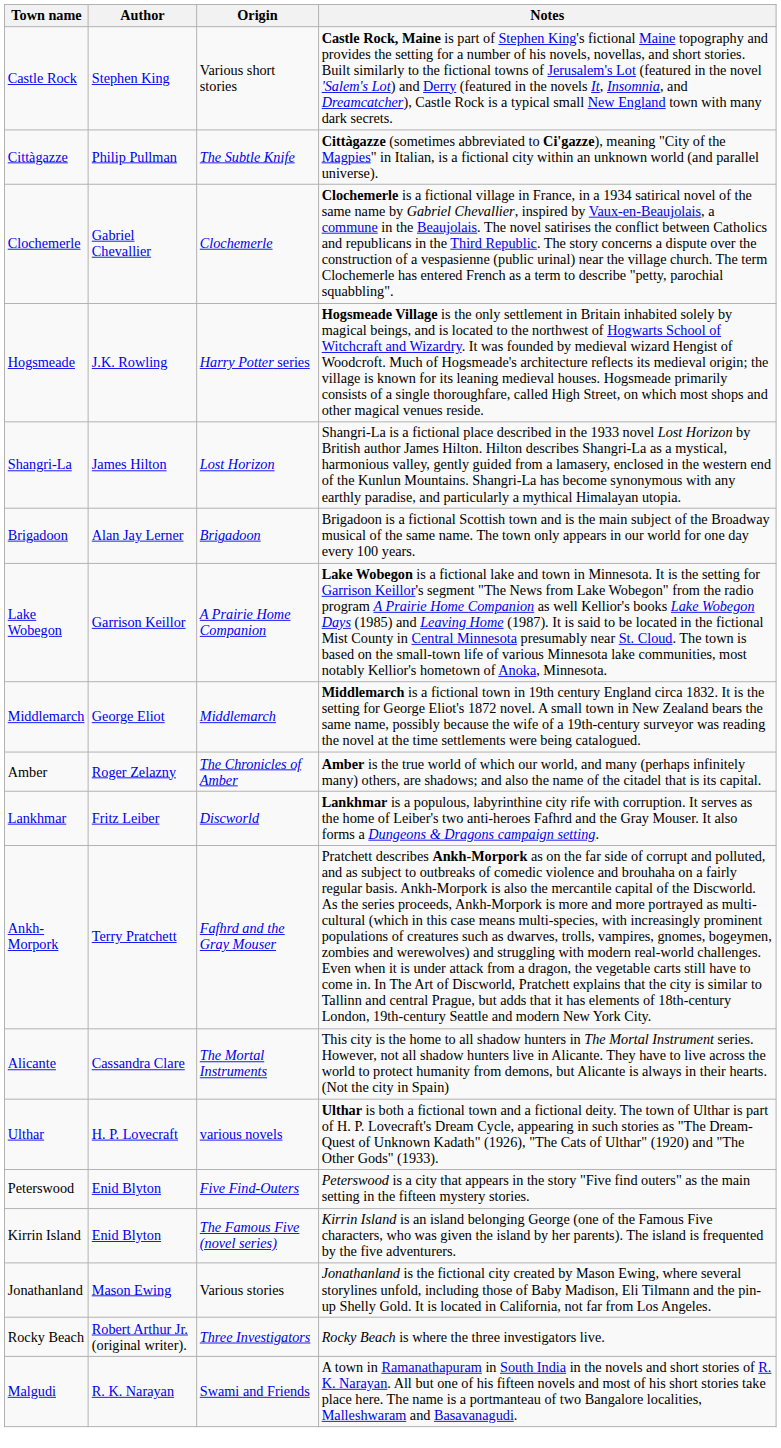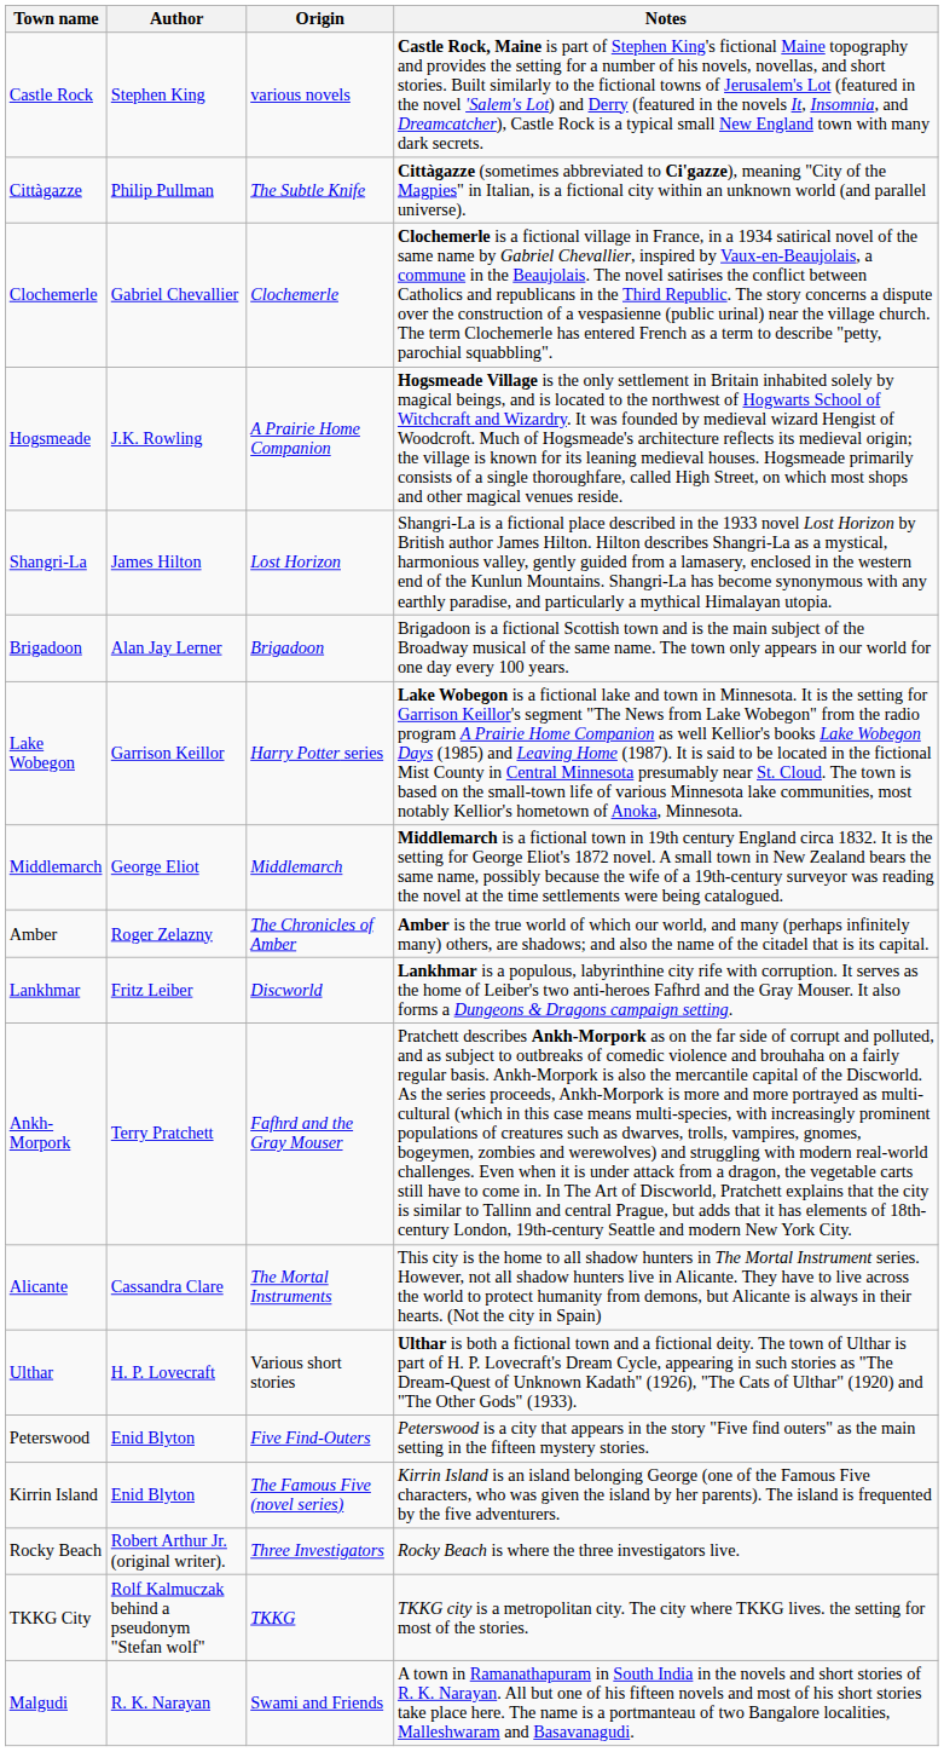 <table class="wikitable sortable">
 <tr>
 <th>Town name</th>
 <th>Author</th>
 <th>Origin</th>
 <th class=unsortable>Notes</th>
 </tr>
 <tr>
 <td><a href='#'>Castle Rock</a></td>
 <td><a href='#'>Stephen King</a></td>
-<td>Various short stories</td>
+<td><a href='#'>various novels</a></td>
 <td><strong>Castle Rock, Maine</strong> is part of <a href='#'>Stephen King</a>'s fictional <a href='#'>Maine</a> topography and provides the setting for a number of his novels, novellas, and short stories. Built similarly to the fictional towns of <a href='#'>Jerusalem's Lot</a> (featured in the novel <em><a href='#'>'Salem's Lot</a></em>) and <a href='#'>Derry</a> (featured in the novels <em><a href='#'>It</a></em>, <em><a href='#'>Insomnia</a></em>, and <em><a href='#'>Dreamcatcher</a></em>), Castle Rock is a typical small <a href='#'>New England</a> town with many dark secrets.</td>
 </tr>
 <tr>
 <td><a href='#'>Cittàgazze</a></td>
 <td nowrap><a href='#'>Philip Pullman</a></td>
 <td><em><a href='#'>The Subtle Knife</a></em></td>
 <td><strong>Cittàgazze</strong> (sometimes abbreviated to <strong>Ci'gazze</strong>), meaning "City of the <a href='#'>Magpies</a>" in Italian, is a fictional city within an unknown world (and parallel universe).</td>
 </tr>
 <tr>
 <td><a href='#'>Clochemerle</a></td>
 <td><a href='#'>Gabriel Chevallier</a></td>
 <td><em><a href='#'>Clochemerle</a></em></td>
 <td><strong>Clochemerle</strong> is a fictional village in France, in a 1934 satirical novel of the same name by <em>Gabriel Chevallier</em>, inspired by <a href='#'>Vaux-en-Beaujolais</a>, a <a href='#'>commune</a> in the <a href='#'>Beaujolais</a>. The novel satirises the conflict between Catholics and republicans in the <a href='#'>Third Republic</a>. The story concerns a dispute over the construction of a vespasienne (public urinal) near the village church. The term Clochemerle has entered French as a term to describe "petty, parochial squabbling".</td>
 </tr>
 <tr>
 <td><a href='#'>Hogsmeade</a></td>
 <td><a href='#'>J.K. Rowling</a></td>
-<td nowrap><a href='#'><em>Harry Potter</em> series</a></td>
+<td><em><a href='#'>A Prairie Home Companion</a></em></td>
 <td><strong>Hogsmeade Village</strong> is the only settlement in Britain inhabited solely by magical beings, and is located to the northwest of <a href='#'>Hogwarts School of Witchcraft and Wizardry</a>. It was founded by medieval wizard Hengist of Woodcroft. Much of Hogsmeade's architecture reflects its medieval origin; the village is known for its leaning medieval houses. Hogsmeade primarily consists of a single thoroughfare, called High Street, on which most shops and other magical venues reside.</td>
 </tr>
 <tr>
 <td><a href='#'>Shangri-La</a></td>
 <td nowrap><a href='#'>James Hilton</a></td>
 <td><em><a href='#'>Lost Horizon</a></em></td>
 <td>Shangri-La is a fictional place described in the 1933 novel <em>Lost Horizon</em> by British author James Hilton. Hilton describes Shangri-La as a mystical, harmonious valley, gently guided from a lamasery, enclosed in the western end of the Kunlun Mountains. Shangri-La has become synonymous with any earthly paradise, and particularly a mythical Himalayan utopia.</td>
 </tr>
 <tr>
 <td><a href='#'>Brigadoon</a></td>
 <td nowrap><a href='#'>Alan Jay Lerner</a></td>
 <td><em><a href='#'>Brigadoon</a></em></td>
 <td>Brigadoon is a fictional Scottish town and is the main subject of the Broadway musical of the same name. The town only appears in our world for one day every 100 years.</td>
 </tr>
 <tr>
 <td><a href='#'>Lake Wobegon</a></td>
 <td nowrap><a href='#'>Garrison Keillor</a></td>
-<td><em><a href='#'>A Prairie Home Companion</a></em></td>
+<td nowrap><a href='#'><em>Harry Potter</em> series</a></td>
 <td><strong>Lake Wobegon</strong> is a fictional lake and town in Minnesota. It is the setting for <a href='#'>Garrison Keillor</a>'s segment "The News from Lake Wobegon" from the radio program <em><a href='#'>A Prairie Home Companion</a></em> as well Kellior's books <em><a href='#'>Lake Wobegon Days</a></em> (1985) and <em><a href='#'>Leaving Home</a></em> (1987). It is said to be located in the fictional Mist County in <a href='#'>Central Minnesota</a> presumably near <a href='#'>St. Cloud</a>. The town is based on the small-town life of various Minnesota lake communities, most notably Kellior's hometown of <a href='#'>Anoka</a>, Minnesota.</td>
 </tr>
 <tr>
 <td><a href='#'>Middlemarch</a></td>
 <td nowrap><a href='#'>George Eliot</a></td>
 <td><em><a href='#'>Middlemarch</a></em></td>
 <td><strong>Middlemarch</strong> is a fictional town in 19th century England circa 1832. It is the setting for George Eliot's 1872 novel. A small town in New Zealand bears the same name, possibly because the wife of a 19th-century surveyor was reading the novel at the time settlements were being catalogued.</td>
 </tr>
 <tr>
 <td>Amber</td>
 <td nowrap><a href='#'>Roger Zelazny</a></td>
 <td><em><a href='#'>The Chronicles of Amber</a></em></td>
 <td><strong>Amber</strong> is the true world of which our world, and many (perhaps infinitely many) others, are shadows; and also the name of the citadel that is its capital.</td>
 </tr>
 <tr>
 <td><a href='#'>Lankhmar</a></td>
 <td nowrap><a href='#'>Fritz Leiber</a></td>
 <td><em><a href='#'>Discworld</a></em></td>
 <td><strong>Lankhmar</strong> is a populous, labyrinthine city rife with corruption. It serves as the home of Leiber's two anti-heroes Fafhrd and the Gray Mouser. It also forms a <em><a href='#'>Dungeons & Dragons campaign setting</a></em>.</td>
 </tr>
 <tr>
 <td><a href='#'>Ankh-Morpork</a></td>
 <td nowrap><a href='#'>Terry Pratchett</a></td>
 <td><em><a href='#'>Fafhrd and the Gray Mouser</a></em></td>
 <td>Pratchett describes <strong>Ankh-Morpork</strong> as on the far side of corrupt and polluted, and as subject to outbreaks of comedic violence and brouhaha on a fairly regular basis. Ankh-Morpork is also the mercantile capital of the Discworld. As the series proceeds, Ankh-Morpork is more and more portrayed as multi-cultural (which in this case means multi-species, with increasingly prominent populations of creatures such as dwarves, trolls, vampires, gnomes, bogeymen, zombies and werewolves) and struggling with modern real-world challenges. Even when it is under attack from a dragon, the vegetable carts still have to come in. In The Art of Discworld, Pratchett explains that the city is similar to Tallinn and central Prague, but adds that it has elements of 18th-century London, 19th-century Seattle and modern New York City.</td>
 </tr>
 <tr>
 <td><a href='#'>Alicante</a></td>
 <td><a href='#'>Cassandra Clare</a></td>
 <td><em><a href='#'>The Mortal Instruments</a></em></td>
 <td>This city is the home to all shadow hunters in <em>The Mortal Instrument</em> series. However, not all shadow hunters live in Alicante. They have to live across the world to protect humanity from demons, but Alicante is always in their hearts. (Not the city in Spain)</td>
 </tr>
 <tr>
 <td><a href='#'>Ulthar</a></td>
 <td><a href='#'>H. P. Lovecraft</a></td>
-<td><a href='#'>various novels</a></td>
+<td>Various short stories</td>
 <td><strong>Ulthar</strong> is both a fictional town and a fictional deity. The town of Ulthar is part of H. P. Lovecraft's Dream Cycle, appearing in such stories as "The Dream-Quest of Unknown Kadath" (1926), "The Cats of Ulthar" (1920) and "The Other Gods" (1933).</td>
 </tr>
 <tr>
 <td>Peterswood</td>
 <td><a href='#'>Enid Blyton</a></td>
 <td><em><a href='#'>Five Find-Outers</a></em></td>
 <td><em>Peterswood</em> is a city that appears in the story "Five find outers" as the main setting in the fifteen mystery stories.</td>
 </tr>
 <tr>
 <td>Kirrin Island</td>
 <td><a href='#'>Enid Blyton</a></td>
 <td><em><a href='#'>The Famous Five (novel series)</a></em></td>
 <td><em>Kirrin Island</em> is an island belonging George (one of the Famous Five characters, who was given the island by her parents). The island is frequented by the five adventurers.</td>
 </tr>
 <tr>
-<td>Jonathanland</td>
-<td><a href='#'>Mason Ewing</a></td>
-<td>Various stories</td>
-<td><em>Jonathanland</em> is the fictional city created by Mason Ewing, where several storylines unfold, including those of Baby Madison, Eli Tilmann and the pin-up Shelly Gold. It is located in California, not far from Los Angeles.</td>
-</tr>
-<tr>
 <td>Rocky Beach</td>
 <td><a href='#'>Robert Arthur Jr.</a> (original writer).</td>
 <td><em><a href='#'>Three Investigators</a></em></td>
 <td><em>Rocky Beach</em> is where the three investigators live.</td>
+</tr>
+<tr>
+<td>TKKG City</td>
+<td><a href='#'>Rolf Kalmuczak</a> behind a pseudonym "Stefan wolf"</td>
+<td><em><a href='#'>TKKG</a></em></td>
+<td><em>TKKG city</em> is a metropolitan city. The city where TKKG lives. the setting for most of the stories.</td>
 </tr>
 <tr>
 <td><a href='#'>Malgudi</a></td>
 <td><a href='#'>R. K. Narayan</a></td>
 <td><a href='#'>Swami and Friends</a></td>
 <td>A town in <a href='#'>Ramanathapuram</a> in <a href='#'>South India</a> in the novels and short stories of <a href='#'>R. K. Narayan</a>. All but one of his fifteen novels and most of his short stories take place here. The name is a portmanteau of two Bangalore localities, <a href='#'>Malleshwaram</a> and <a href='#'>Basavanagudi</a>.</td>
 </tr>
 </table>
